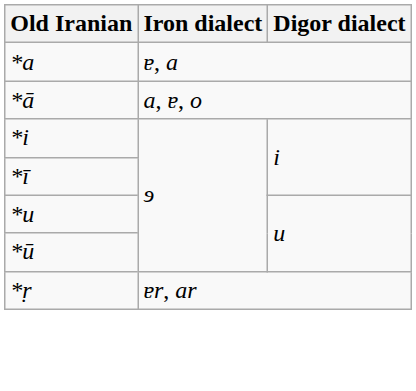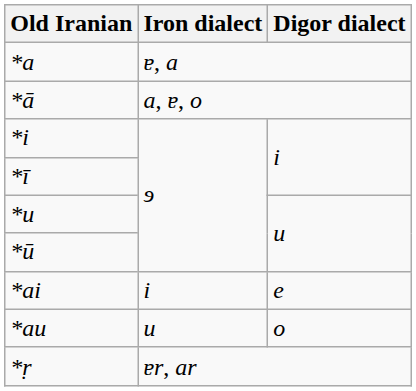 <table class="wikitable">
 <tr>
 <th>Old Iranian</th>
 <th>Iron dialect</th>
 <th>Digor dialect</th>
 </tr>
 <tr>
 <td><em>*a</em></td>
 <td colspan="2"><em>ɐ</em>, <em>a</em></td>
 </tr>
 <tr>
 <td><em>*ā</em></td>
 <td colspan="2"><em>a</em>, <em>ɐ</em>, <em>o</em></td>
 </tr>
 <tr>
 <td><em>*i</em></td>
 <td rowspan="4"><em>ɘ</em></td>
 <td rowspan="2"><em>i</em></td>
 </tr>
 <tr>
 <td><em>*ī</em></td>
 </tr>
 <tr>
 <td><em>*u</em></td>
 <td rowspan="2"><em>u</em></td>
 </tr>
 <tr>
 <td><em>*ū</em></td>
 </tr>
 <tr>
+<td><em>*ai</em></td>
+<td><em>i</em></td>
+<td><em>e</em></td>
+</tr>
+<tr>
+<td><em>*au</em></td>
+<td><em>u</em></td>
+<td><em>o</em></td>
+</tr>
+<tr>
 <td><em>*ṛ</em></td>
 <td colspan="2"><em>ɐr</em>, <em>ar</em></td>
 </tr>
 </table>
